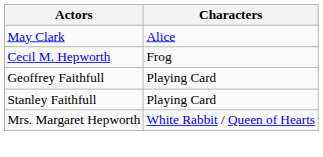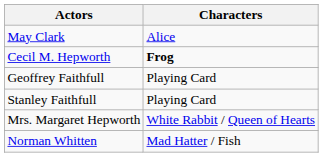 <table class="wikitable">
 <tr>
 <th>Actors</th>
 <th>Characters</th>
 </tr>
 <tr>
 <td><a href='#'>May Clark</a></td>
 <td><a href='#'>Alice</a></td>
 </tr>
 <tr>
 <td><a href='#'>Cecil M. Hepworth</a></td>
-<td>Frog</td>
+<td><strong>Frog</strong></td>
 </tr>
 <tr>
 <td>Geoffrey Faithfull</td>
 <td>Playing Card</td>
 </tr>
 <tr>
 <td>Stanley Faithfull</td>
 <td>Playing Card</td>
 </tr>
 <tr>
 <td>Mrs. Margaret Hepworth</td>
 <td><a href='#'>White Rabbit</a> / <a href='#'>Queen of Hearts</a></td>
 </tr>
+<tr>
+<td><a href='#'>Norman Whitten</a></td>
+<td><a href='#'>Mad Hatter</a> / Fish</td>
+</tr>
 </table>
